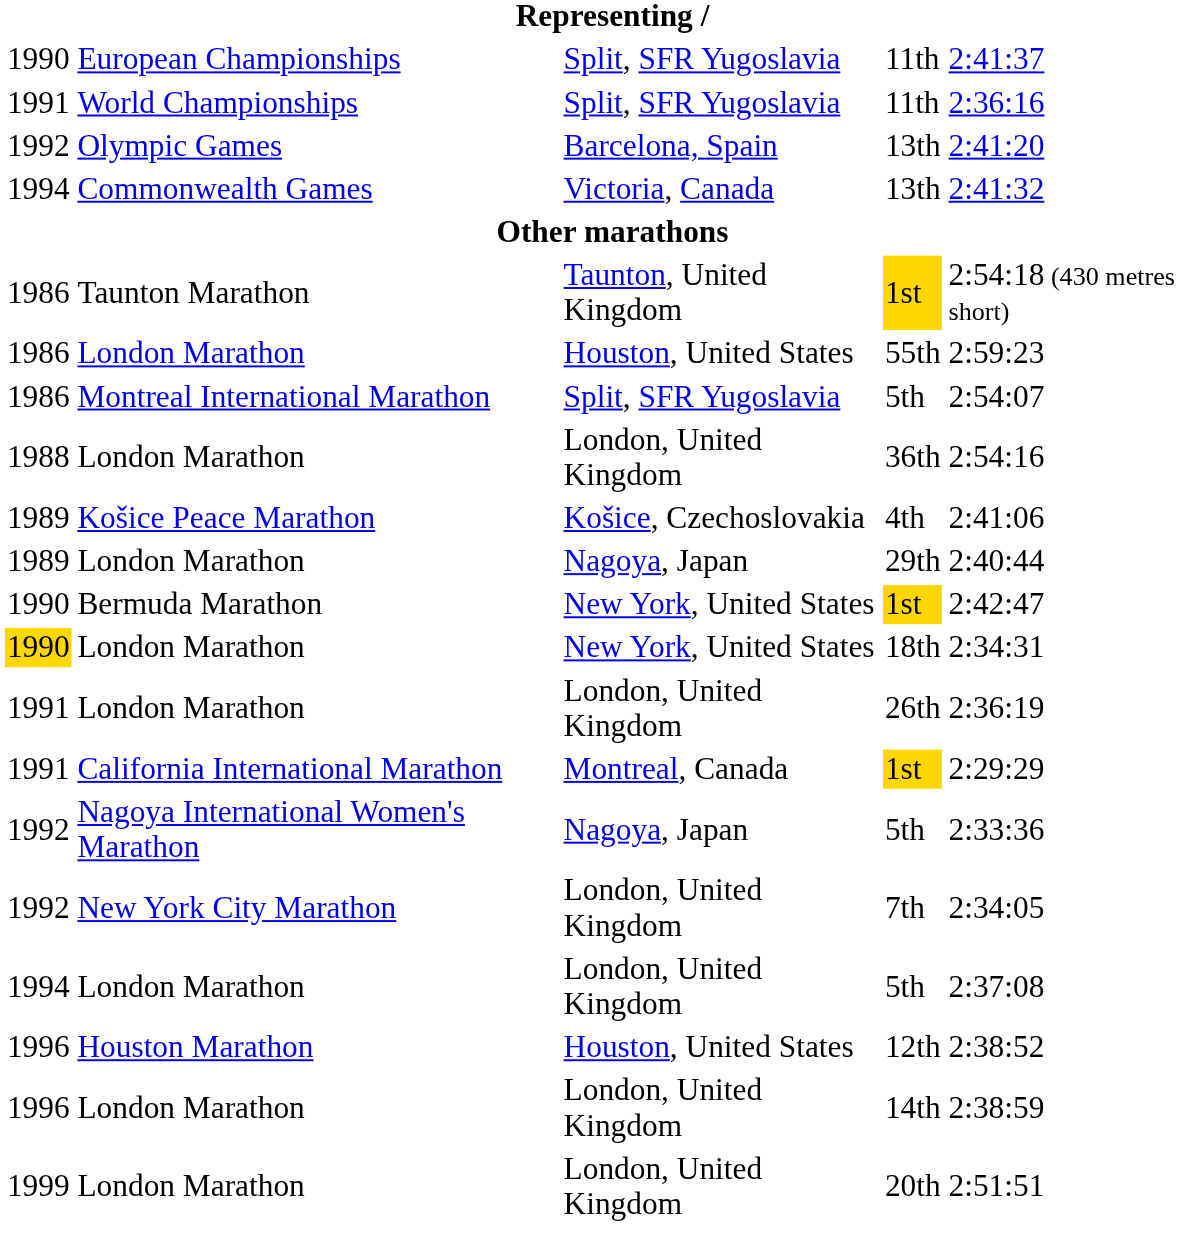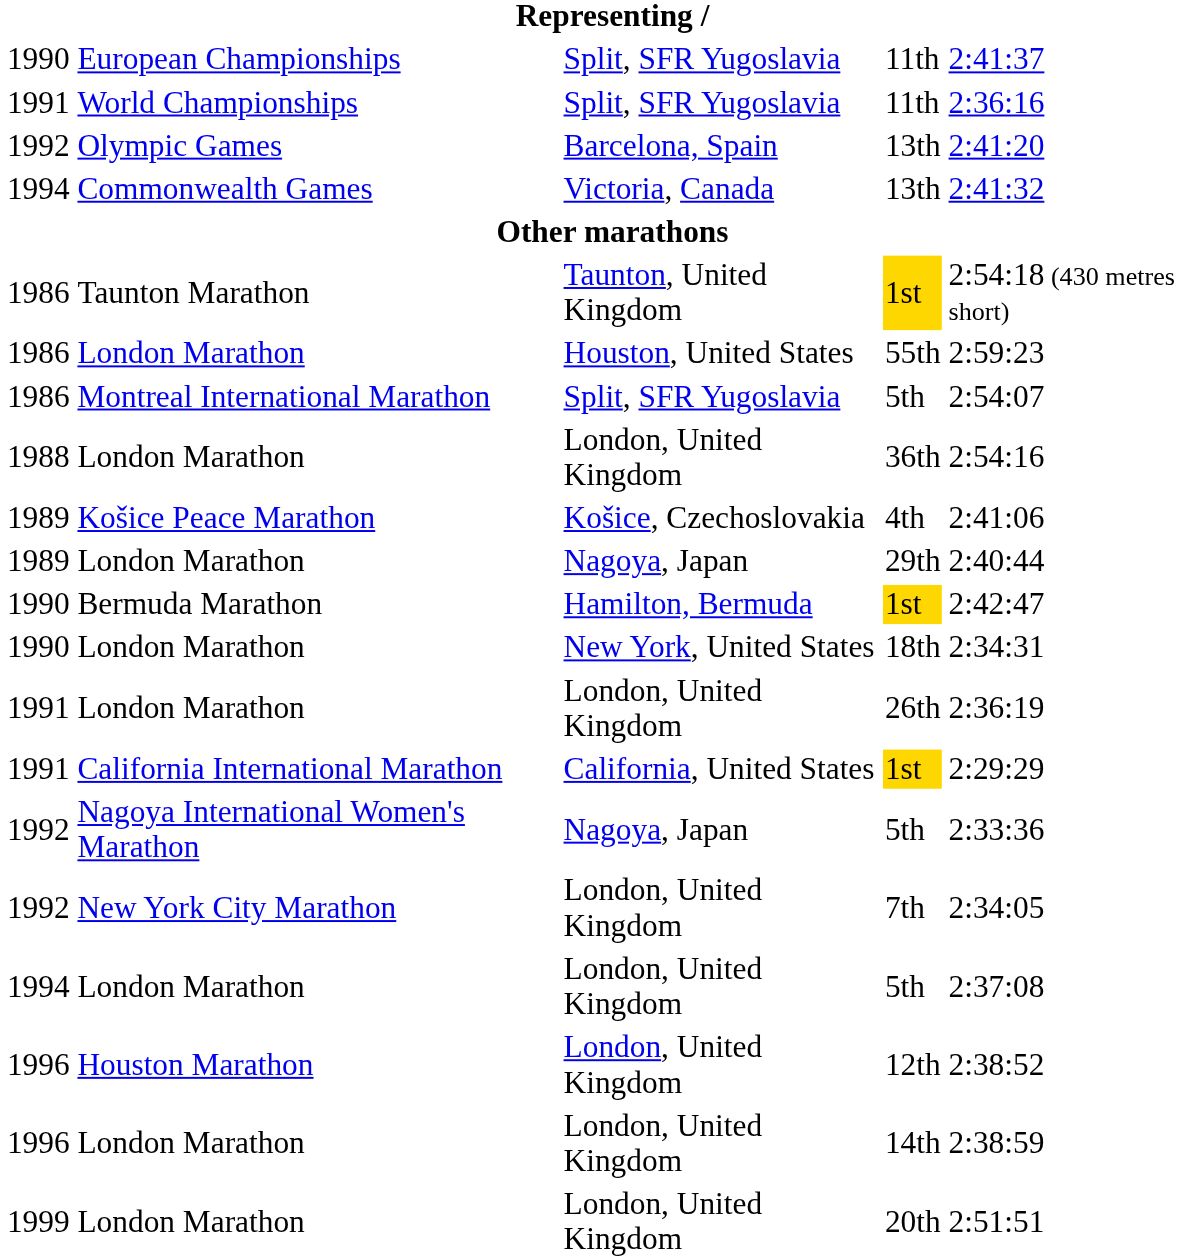 <table>
 <tr>
 <th colspan="5">Representing  / </th>
 </tr>
 <tr>
 <td>1990</td>
 <td><a href='#'>European Championships</a></td>
 <td><a href='#'>Split</a>, <a href='#'>SFR Yugoslavia</a></td>
 <td>11th</td>
 <td><a href='#'>2:41:37</a></td>
 </tr>
 <tr>
 <td>1991</td>
 <td><a href='#'>World Championships</a></td>
 <td><a href='#'>Split</a>, <a href='#'>SFR Yugoslavia</a></td>
 <td>11th</td>
 <td><a href='#'>2:36:16</a></td>
 </tr>
 <tr>
 <td>1992</td>
 <td><a href='#'>Olympic Games</a></td>
 <td><a href='#'>Barcelona, Spain</a></td>
 <td>13th</td>
 <td><a href='#'>2:41:20</a></td>
 </tr>
 <tr>
 <td>1994</td>
 <td><a href='#'>Commonwealth Games</a></td>
 <td><a href='#'>Victoria</a>, <a href='#'>Canada</a></td>
 <td>13th</td>
 <td><a href='#'>2:41:32</a></td>
 </tr>
 <tr>
 <th colspan=6><strong>Other marathons</strong></th>
 </tr>
 <tr>
 <td>1986</td>
 <td>Taunton Marathon</td>
 <td><a href='#'>Taunton</a>, United Kingdom</td>
 <td bgcolor=gold>1st</td>
 <td>2:54:18<small> (430 metres short)</small></td>
 </tr>
 <tr>
 <td>1986</td>
 <td><a href='#'>London Marathon</a></td>
 <td><a href='#'>Houston</a>, United States</td>
 <td>55th</td>
 <td>2:59:23</td>
 </tr>
 <tr>
 <td>1986</td>
 <td><a href='#'>Montreal International Marathon</a></td>
 <td><a href='#'>Split</a>, <a href='#'>SFR Yugoslavia</a></td>
 <td>5th</td>
 <td>2:54:07</td>
 </tr>
 <tr>
 <td>1988</td>
 <td>London Marathon</td>
 <td>London, United Kingdom</td>
 <td>36th</td>
 <td>2:54:16</td>
 </tr>
 <tr>
 <td>1989</td>
 <td><a href='#'>Košice Peace Marathon</a></td>
 <td><a href='#'>Košice</a>, Czechoslovakia</td>
 <td>4th</td>
 <td>2:41:06</td>
 </tr>
 <tr>
 <td>1989</td>
 <td>London Marathon</td>
 <td><a href='#'>Nagoya</a>, Japan</td>
 <td>29th</td>
 <td>2:40:44</td>
 </tr>
 <tr>
 <td>1990</td>
 <td>Bermuda Marathon</td>
-<td><a href='#'>New York</a>, United States</td>
+<td><a href='#'>Hamilton, Bermuda</a></td>
 <td bgcolor=gold>1st</td>
 <td>2:42:47</td>
 </tr>
 <tr>
-<td style="background: gold;">1990</td>
+<td>1990</td>
 <td>London Marathon</td>
 <td><a href='#'>New York</a>, United States</td>
 <td>18th</td>
 <td>2:34:31</td>
 </tr>
 <tr>
 <td>1991</td>
 <td>London Marathon</td>
 <td>London, United Kingdom</td>
 <td>26th</td>
 <td>2:36:19</td>
 </tr>
 <tr>
 <td>1991</td>
 <td><a href='#'>California International Marathon</a></td>
-<td><a href='#'>Montreal</a>, Canada</td>
+<td><a href='#'>California</a>, United States</td>
 <td bgcolor=gold>1st</td>
 <td>2:29:29</td>
 </tr>
 <tr>
 <td>1992</td>
 <td><a href='#'>Nagoya International Women's Marathon</a></td>
 <td><a href='#'>Nagoya</a>, Japan</td>
 <td>5th</td>
 <td>2:33:36</td>
 </tr>
 <tr>
 <td>1992</td>
 <td><a href='#'>New York City Marathon</a></td>
 <td>London, United Kingdom</td>
 <td>7th</td>
 <td>2:34:05</td>
 </tr>
 <tr>
 <td>1994</td>
 <td>London Marathon</td>
 <td>London, United Kingdom</td>
 <td>5th</td>
 <td>2:37:08</td>
 </tr>
 <tr>
 <td>1996</td>
 <td><a href='#'>Houston Marathon</a></td>
-<td><a href='#'>Houston</a>, United States</td>
+<td><a href='#'>London</a>, United Kingdom</td>
 <td>12th</td>
 <td>2:38:52</td>
 </tr>
 <tr>
 <td>1996</td>
 <td>London Marathon</td>
 <td>London, United Kingdom</td>
 <td>14th</td>
 <td>2:38:59</td>
 </tr>
 <tr>
 <td>1999</td>
 <td>London Marathon</td>
 <td>London, United Kingdom</td>
 <td>20th</td>
 <td>2:51:51</td>
 </tr>
 </table>
